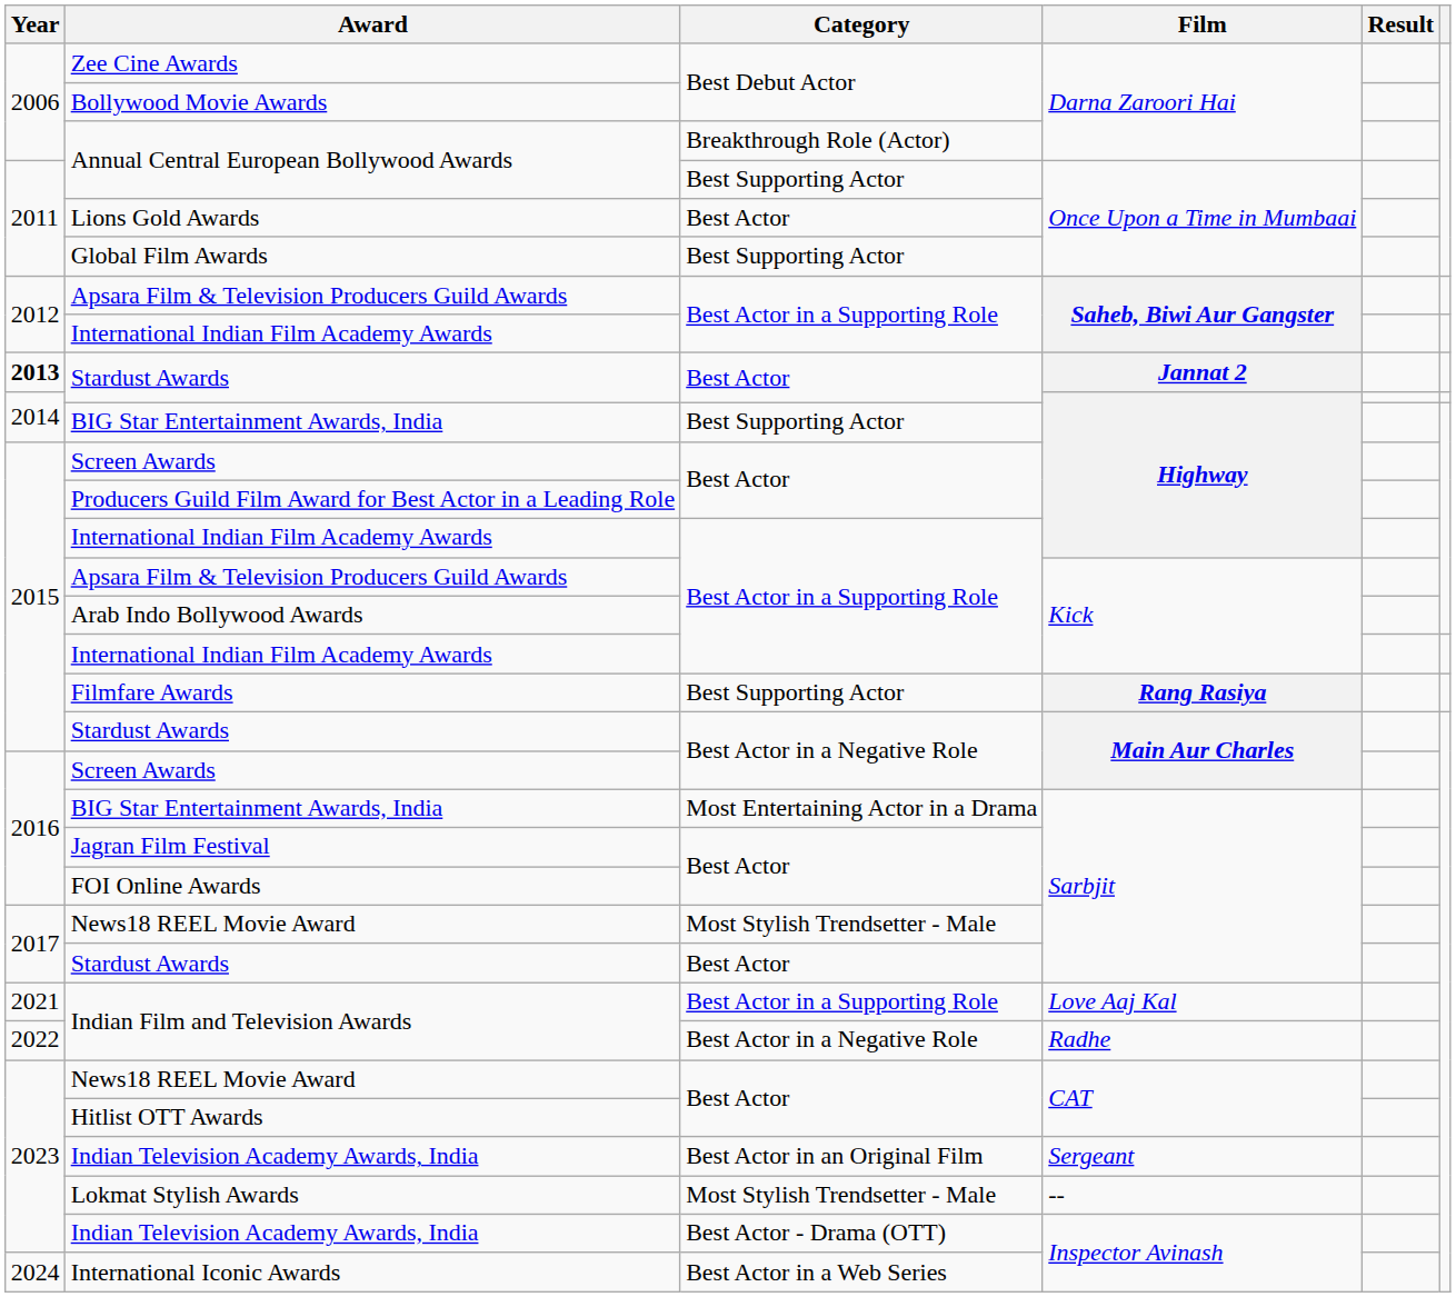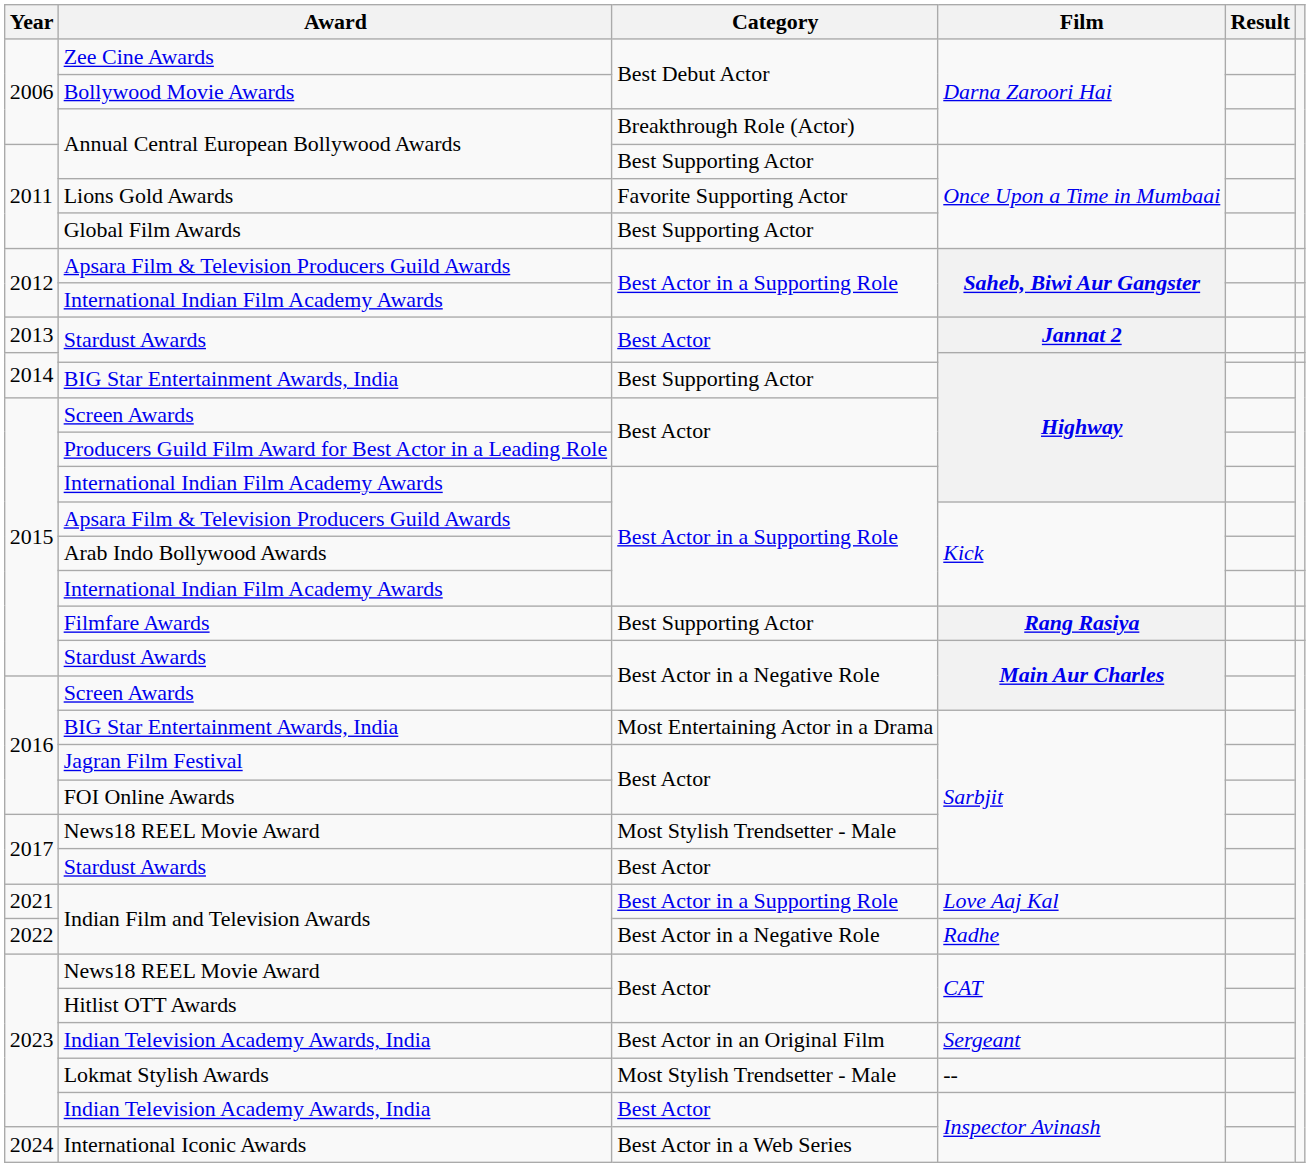 <table class="wikitable sortable plainrowheaders">
 <tr>
 <th scope="col">Year</th>
 <th scope="col">Award</th>
 <th scope="col">Category</th>
 <th scope="col">Film</th>
 <th scope="col">Result</th>
 <th scope="col" class="unsortable"></th>
 </tr>
 <tr>
 <td rowspan="3">2006</td>
 <td><a href='#'>Zee Cine Awards</a></td>
 <td rowspan="2">Best Debut Actor</td>
 <td rowspan="3"><em><a href='#'>Darna Zaroori Hai</a></em></td>
 <td></td>
 <td rowspan="6"></td>
 </tr>
 <tr>
 <td><a href='#'>Bollywood Movie Awards</a></td>
 <td></td>
 </tr>
 <tr>
 <td rowspan="2">Annual Central European Bollywood Awards</td>
 <td>Breakthrough Role (Actor)</td>
 <td></td>
 </tr>
 <tr>
 <td rowspan="3">2011</td>
 <td>Best Supporting Actor</td>
 <td rowspan="3"><em><a href='#'>Once Upon a Time in Mumbaai</a></em></td>
 <td></td>
 </tr>
 <tr>
 <td>Lions Gold Awards</td>
-<td>Best Actor</td>
+<td>Favorite Supporting Actor</td>
 <td></td>
 </tr>
 <tr>
 <td>Global Film Awards</td>
 <td>Best Supporting Actor</td>
 <td></td>
 </tr>
 <tr>
 <td rowspan="2">2012</td>
 <td><a href='#'>Apsara Film & Television Producers Guild Awards</a></td>
 <td rowspan="2"><a href='#'>Best Actor in a Supporting Role</a></td>
 <th rowspan="2" scope="row"><em><a href='#'>Saheb, Biwi Aur Gangster</a></em></th>
 <td></td>
 <td style="text-align:center;"></td>
 </tr>
 <tr>
 <td><a href='#'>International Indian Film Academy Awards</a></td>
 <td></td>
 <td style="text-align:center;"></td>
 </tr>
 <tr>
-<td><strong>2013</strong></td>
+<td>2013</td>
 <td rowspan="2"><a href='#'>Stardust Awards</a></td>
 <td rowspan="2"><a href='#'>Best Actor</a></td>
 <th scope="row"><em><a href='#'>Jannat 2</a></em></th>
 <td></td>
 <td style="text-align:center;"></td>
 </tr>
 <tr>
 <td rowspan="2">2014</td>
 <th rowspan="5" scope="row"><em><a href='#'>Highway</a></em></th>
 <td></td>
 <td style="text-align:center;"></td>
 </tr>
 <tr>
 <td><a href='#'>BIG Star Entertainment Awards, India</a></td>
 <td>Best Supporting Actor</td>
 <td></td>
 <td rowspan="6"></td>
 </tr>
 <tr>
 <td rowspan="8">2015</td>
 <td><a href='#'>Screen Awards</a></td>
 <td rowspan="2">Best Actor</td>
 <td></td>
 </tr>
 <tr>
 <td><a href='#'>Producers Guild Film Award for Best Actor in a Leading Role</a></td>
 <td></td>
 </tr>
 <tr>
 <td><a href='#'>International Indian Film Academy Awards</a></td>
 <td rowspan="4"><a href='#'>Best Actor in a Supporting Role</a></td>
 <td></td>
 </tr>
 <tr>
 <td><a href='#'>Apsara Film & Television Producers Guild Awards</a></td>
 <td rowspan="3"><em><a href='#'>Kick</a></em></td>
 <td></td>
 </tr>
 <tr>
 <td>Arab Indo Bollywood Awards</td>
 <td></td>
 </tr>
 <tr>
 <td><a href='#'>International Indian Film Academy Awards</a></td>
 <td></td>
 <td></td>
 </tr>
 <tr>
 <td><a href='#'>Filmfare Awards</a></td>
 <td>Best Supporting Actor</td>
 <th scope="row"><em><a href='#'>Rang Rasiya</a></em></th>
 <td></td>
 <td style="text-align:center;"></td>
 </tr>
 <tr>
 <td><a href='#'>Stardust Awards</a></td>
 <td rowspan="2">Best Actor in a Negative Role</td>
 <th rowspan="2" scope="row"><em><a href='#'>Main Aur Charles</a></em></th>
 <td></td>
 <td rowspan="15"></td>
 </tr>
 <tr>
 <td rowspan="4">2016</td>
 <td><a href='#'>Screen Awards</a></td>
 <td></td>
 </tr>
 <tr>
 <td><a href='#'>BIG Star Entertainment Awards, India</a></td>
 <td>Most Entertaining Actor in a Drama</td>
 <td rowspan="5"><a href='#'><em>Sarbjit</em></a></td>
 <td></td>
 </tr>
 <tr>
 <td><a href='#'>Jagran Film Festival</a></td>
 <td rowspan="2">Best Actor</td>
 <td></td>
 </tr>
 <tr>
 <td>FOI Online Awards</td>
 <td></td>
 </tr>
 <tr>
 <td rowspan="2">2017</td>
 <td>News18 REEL Movie Award</td>
 <td>Most Stylish Trendsetter - Male</td>
 <td></td>
 </tr>
 <tr>
 <td><a href='#'>Stardust Awards</a></td>
 <td>Best Actor</td>
 <td></td>
 </tr>
 <tr>
 <td>2021</td>
 <td rowspan="2">Indian Film and Television Awards</td>
 <td><a href='#'>Best Actor in a Supporting Role</a></td>
 <td><em><a href='#'>Love Aaj Kal</a></em></td>
 <td></td>
 </tr>
 <tr>
 <td>2022</td>
 <td>Best Actor in a Negative Role</td>
 <td><em><a href='#'>Radhe</a></em></td>
 <td></td>
 </tr>
 <tr>
 <td rowspan="5">2023</td>
 <td>News18 REEL Movie Award</td>
 <td rowspan="2">Best Actor</td>
 <td rowspan="2"><em><a href='#'>CAT</a></em></td>
 <td></td>
 </tr>
 <tr>
 <td>Hitlist OTT Awards</td>
 <td></td>
 </tr>
 <tr>
 <td><a href='#'>Indian Television Academy Awards, India</a></td>
 <td>Best Actor in an Original Film</td>
 <td><em><a href='#'>Sergeant</a></em></td>
 <td></td>
 </tr>
 <tr>
 <td>Lokmat Stylish Awards</td>
 <td>Most Stylish Trendsetter - Male</td>
 <td>--</td>
 <td></td>
 </tr>
 <tr>
 <td><a href='#'>Indian Television Academy Awards, India</a></td>
-<td>Best Actor - Drama (OTT)</td>
+<td><a href='#'>Best Actor</a></td>
 <td rowspan="2"><em><a href='#'>Inspector Avinash</a></em></td>
 <td></td>
 </tr>
 <tr>
 <td>2024</td>
 <td>International Iconic Awards</td>
 <td>Best Actor in a Web Series</td>
 <td></td>
 </tr>
 </table>
